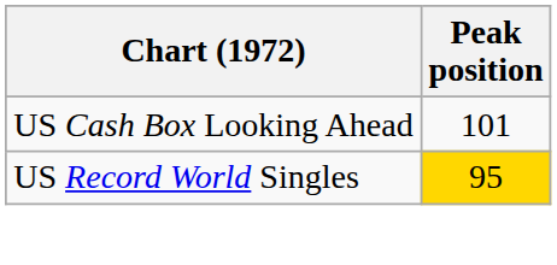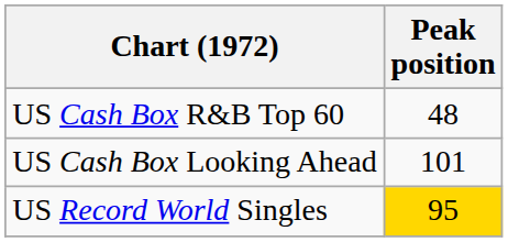 <table class="wikitable">
 <tr>
 <th>Chart (1972)</th>
 <th>Peak<br>position</th>
+</tr>
+<tr>
+<td>US <em><a href='#'>Cash Box</a></em> R&B Top 60</td>
+<td align="center">48</td>
 </tr>
 <tr>
 <td>US <em>Cash Box</em> Looking Ahead</td>
 <td align="center">101</td>
 </tr>
 <tr>
 <td>US <em><a href='#'>Record World</a></em> Singles</td>
 <td align="center" style="background: gold;">95</td>
 </tr>
 </table>
